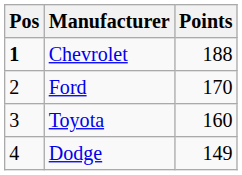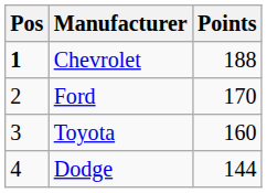 <table class="wikitable" style="font-size: 95%;">
 <tr>
 <th>Pos</th>
 <th>Manufacturer</th>
 <th>Points</th>
 </tr>
 <tr>
 <td><strong>1</strong></td>
 <td><a href='#'>Chevrolet</a></td>
 <td style="text-align:right;">188</td>
 </tr>
 <tr>
 <td>2</td>
 <td><a href='#'>Ford</a></td>
 <td style="text-align:right;">170</td>
 </tr>
 <tr>
 <td>3</td>
 <td><a href='#'>Toyota</a></td>
 <td style="text-align:right;">160</td>
 </tr>
 <tr>
 <td>4</td>
 <td><a href='#'>Dodge</a></td>
-<td style="text-align:right;">149</td>
+<td style="text-align:right;">144</td>
 </tr>
 </table>
